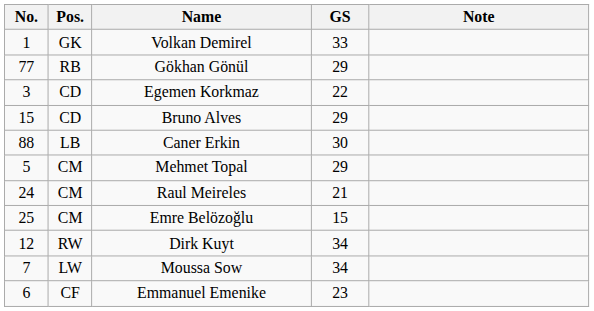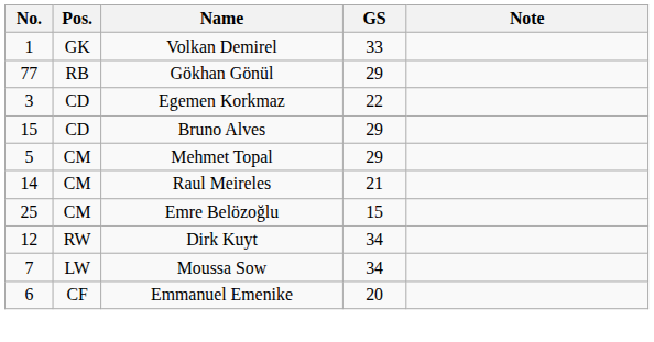 <table class="wikitable" style="text-align:center;">
 <tr>
 <th width=6%>No.</th>
 <th width=6%>Pos.</th>
 <th width=30%>Name</th>
 <th width=8%>GS</th>
 <th width=30%>Note</th>
 </tr>
 <tr>
 <td>1</td>
 <td>GK</td>
 <td>Volkan Demirel</td>
 <td>33</td>
 <td></td>
 </tr>
 <tr>
 <td>77</td>
 <td>RB</td>
 <td>Gökhan Gönül</td>
 <td>29</td>
 <td></td>
 </tr>
 <tr>
 <td>3</td>
 <td>CD</td>
 <td>Egemen Korkmaz</td>
 <td>22</td>
 <td></td>
 </tr>
 <tr>
 <td>15</td>
 <td>CD</td>
 <td>Bruno Alves</td>
 <td>29</td>
 <td></td>
 </tr>
 <tr>
-<td>88</td>
-<td>LB</td>
-<td>Caner Erkin</td>
-<td>30</td>
-<td></td>
-</tr>
-<tr>
 <td>5</td>
 <td>CM</td>
 <td>Mehmet Topal</td>
 <td>29</td>
 <td></td>
 </tr>
 <tr>
-<td>24</td>
+<td>14</td>
 <td>CM</td>
 <td>Raul Meireles</td>
 <td>21</td>
 <td></td>
 </tr>
 <tr>
 <td>25</td>
 <td>CM</td>
 <td>Emre Belözoğlu</td>
 <td>15</td>
 <td></td>
 </tr>
 <tr>
 <td>12</td>
 <td>RW</td>
 <td>Dirk Kuyt</td>
 <td>34</td>
 <td></td>
 </tr>
 <tr>
 <td>7</td>
 <td>LW</td>
 <td>Moussa Sow</td>
 <td>34</td>
 <td></td>
 </tr>
 <tr>
 <td>6</td>
 <td>CF</td>
 <td>Emmanuel Emenike</td>
-<td>23</td>
+<td>20</td>
 <td></td>
 </tr>
 </table>
